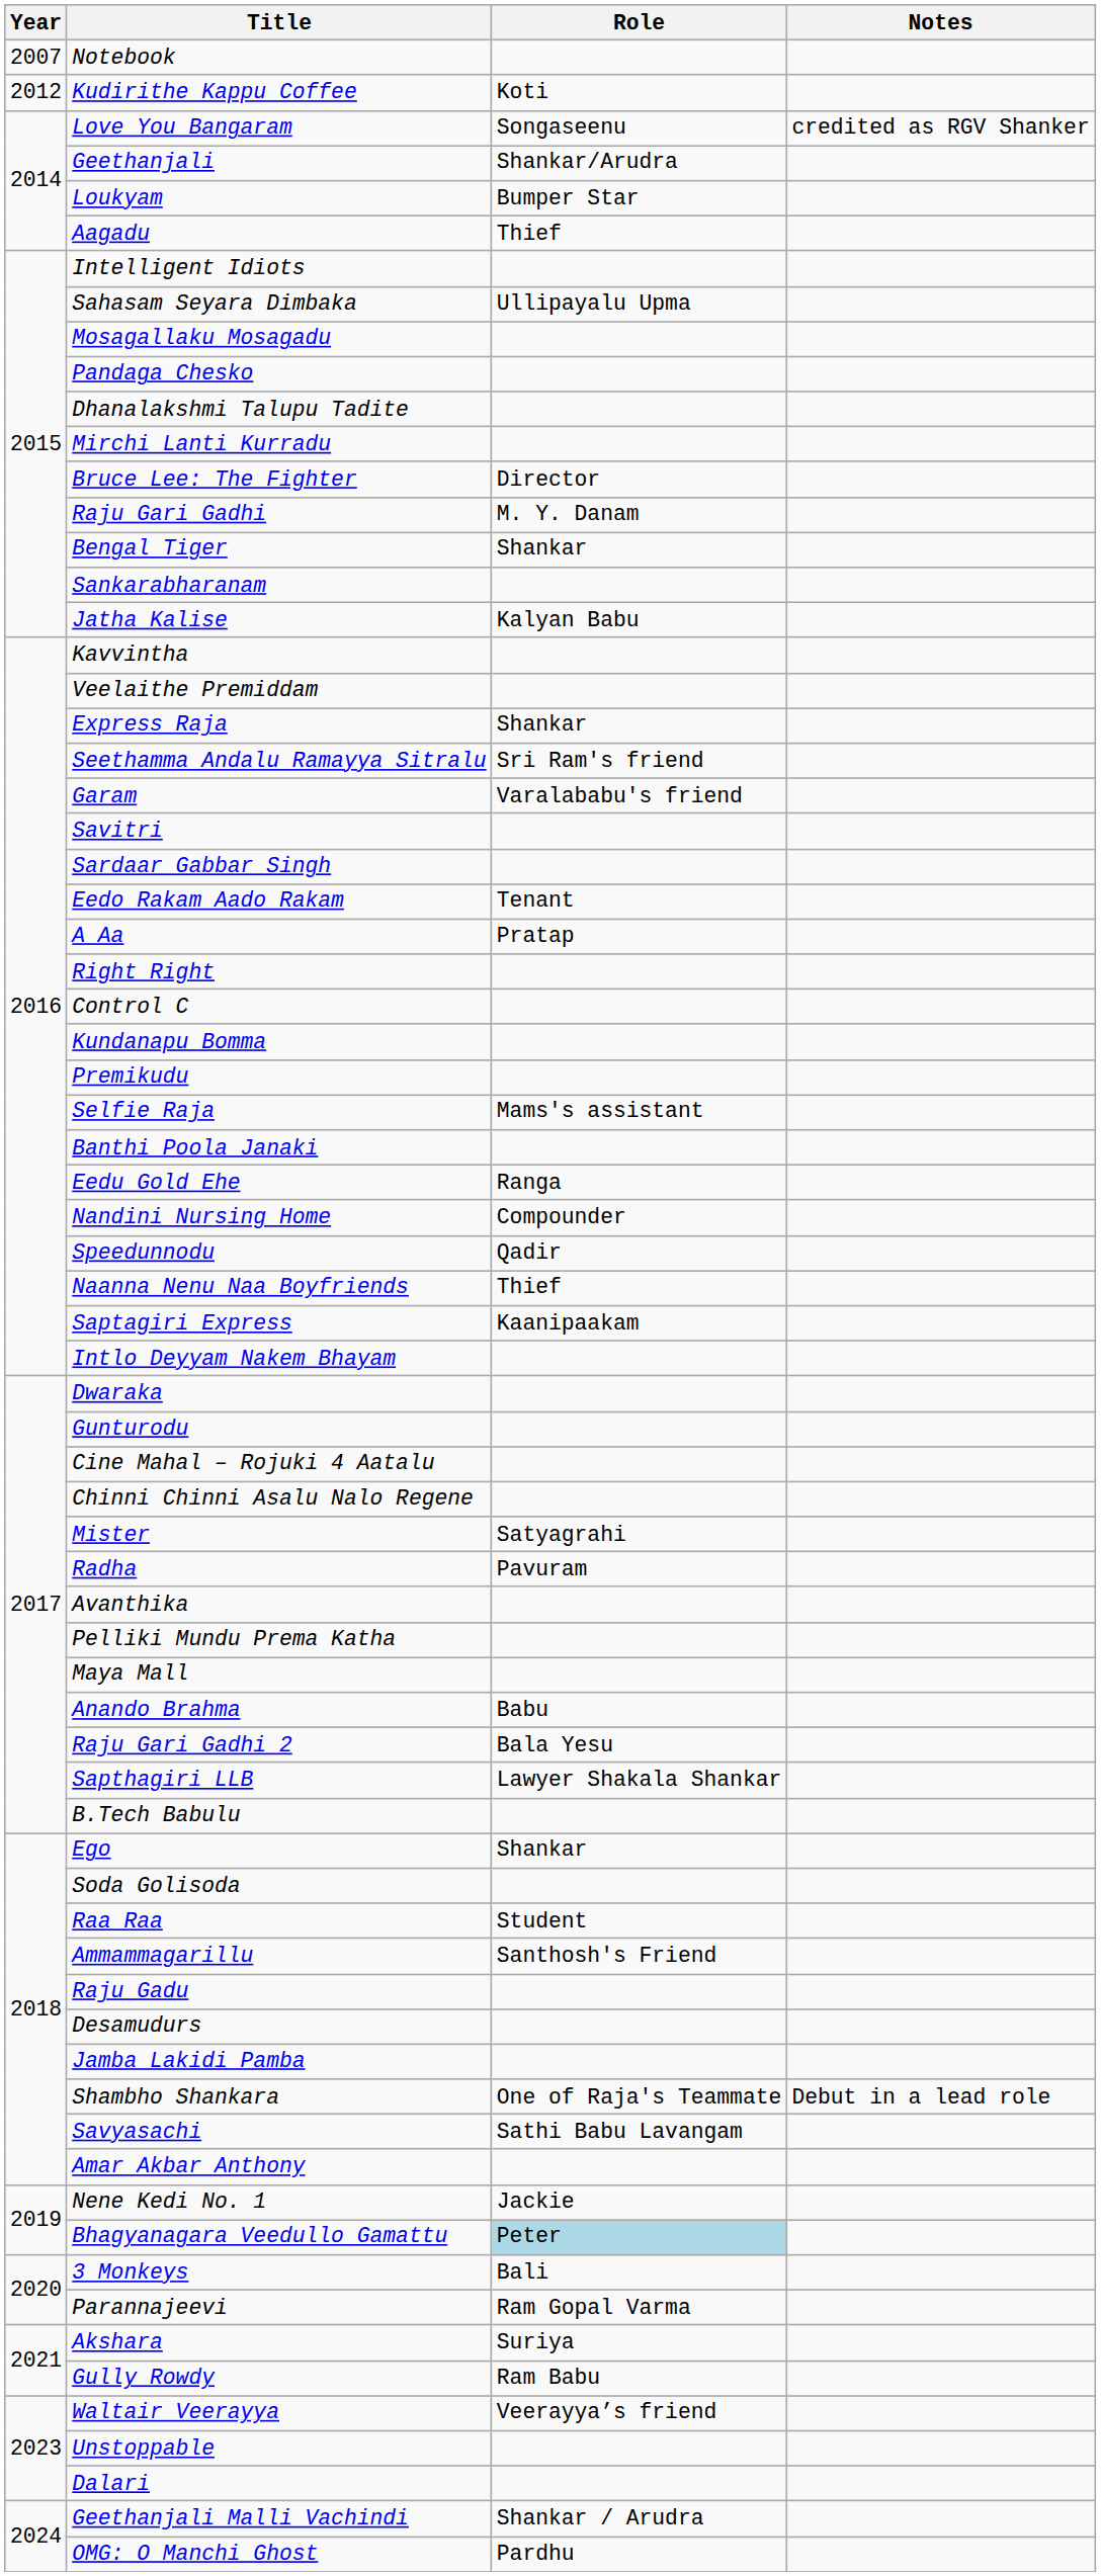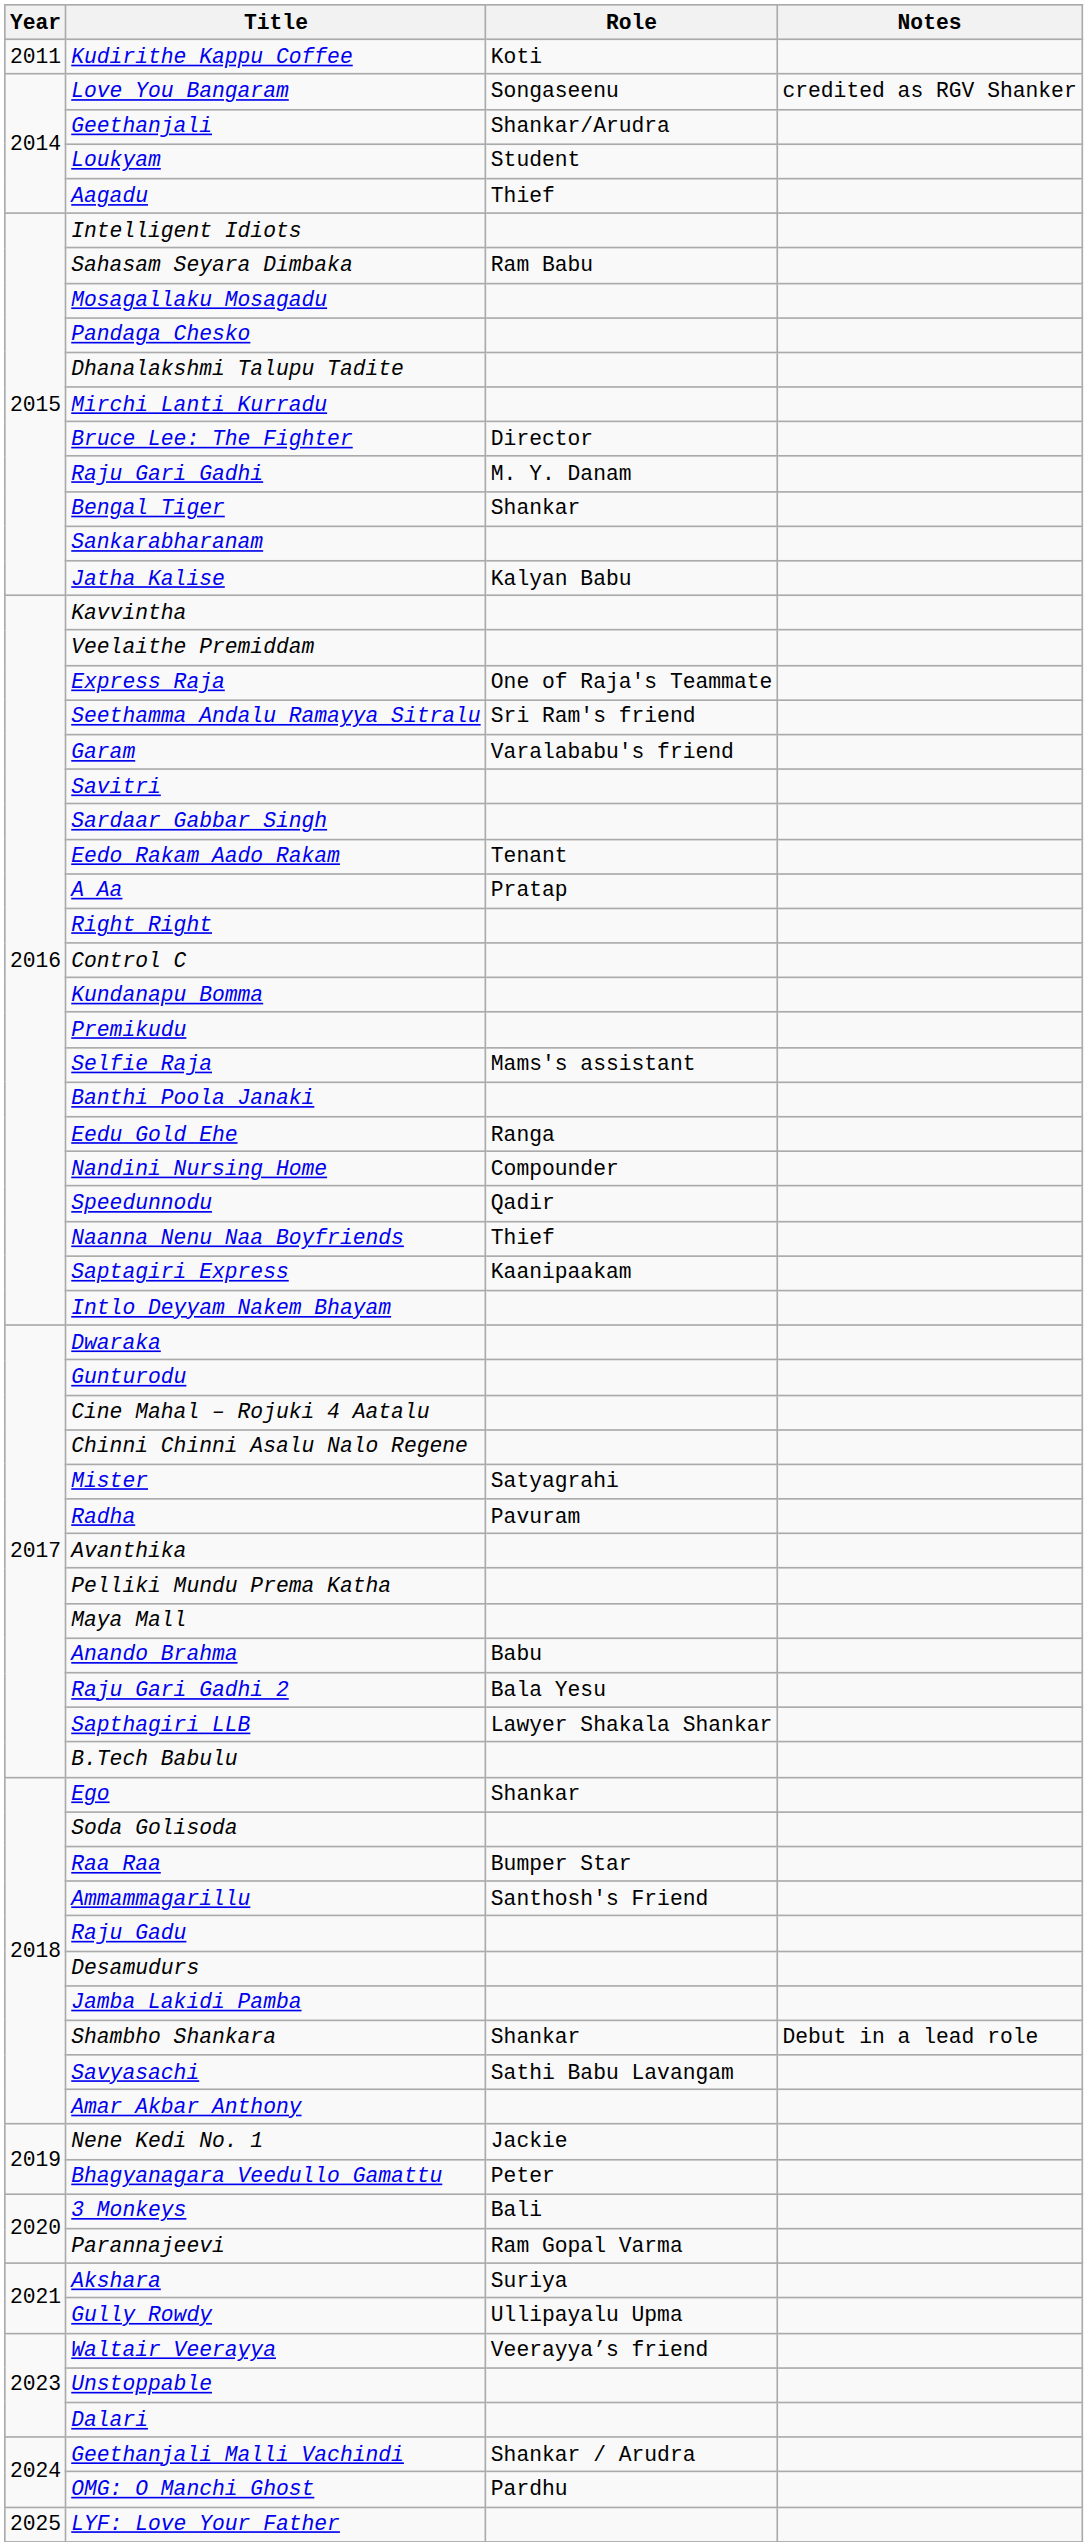 <table class="wikitable sortable">
 <tr>
 <th>Year</th>
 <th>Title</th>
 <th>Role</th>
 <th>Notes</th>
 </tr>
 <tr>
-<td>2007</td>
-<td><em>Notebook</em></td>
-<td></td>
-<td></td>
-</tr>
-<tr>
-<td>2012</td>
+<td>2011</td>
 <td><em><a href='#'>Kudirithe Kappu Coffee</a></em></td>
 <td>Koti</td>
 <td></td>
 </tr>
 <tr>
 <td rowspan="4">2014</td>
 <td><em><a href='#'>Love You Bangaram</a></em></td>
 <td>Songaseenu</td>
 <td>credited as RGV Shanker</td>
 </tr>
 <tr>
 <td><a href='#'><em>Geethanjali</em></a></td>
 <td>Shankar/Arudra</td>
 <td></td>
 </tr>
 <tr>
 <td><em><a href='#'>Loukyam</a></em></td>
-<td>Bumper Star</td>
+<td>Student</td>
 <td></td>
 </tr>
 <tr>
 <td><em><a href='#'>Aagadu</a></em></td>
 <td>Thief</td>
 <td></td>
 </tr>
 <tr>
 <td rowspan ="11">2015</td>
 <td><em>Intelligent Idiots</em></td>
 <td></td>
 <td></td>
 </tr>
 <tr>
 <td><em>Sahasam Seyara Dimbaka</em></td>
-<td>Ullipayalu Upma</td>
+<td>Ram Babu</td>
 <td></td>
 </tr>
 <tr>
 <td><em><a href='#'>Mosagallaku Mosagadu</a></em></td>
 <td></td>
 <td></td>
 </tr>
 <tr>
 <td><em><a href='#'>Pandaga Chesko</a></em></td>
 <td></td>
 <td></td>
 </tr>
 <tr>
 <td><em>Dhanalakshmi Talupu Tadite</em></td>
 <td></td>
 <td></td>
 </tr>
 <tr>
 <td><em><a href='#'>Mirchi Lanti Kurradu</a></em></td>
 <td></td>
 <td></td>
 </tr>
 <tr>
 <td><em><a href='#'>Bruce Lee: The Fighter</a></em></td>
 <td>Director</td>
 <td></td>
 </tr>
 <tr>
 <td><em><a href='#'>Raju Gari Gadhi</a></em></td>
 <td>M. Y. Danam</td>
 <td></td>
 </tr>
 <tr>
 <td><em><a href='#'>Bengal Tiger</a></em></td>
 <td>Shankar</td>
 <td></td>
 </tr>
 <tr>
 <td><em><a href='#'>Sankarabharanam</a></em></td>
 <td></td>
 <td></td>
 </tr>
 <tr>
 <td><em><a href='#'>Jatha Kalise</a></em></td>
 <td>Kalyan Babu</td>
 <td></td>
 </tr>
 <tr>
 <td rowspan="21">2016</td>
 <td><em>Kavvintha</em></td>
 <td></td>
 <td></td>
 </tr>
 <tr>
 <td><em>Veelaithe Premiddam</em></td>
 <td></td>
 <td></td>
 </tr>
 <tr>
 <td><em><a href='#'>Express Raja</a></em></td>
-<td>Shankar</td>
+<td>One of Raja's Teammate</td>
 <td></td>
 </tr>
 <tr>
 <td><em><a href='#'>Seethamma Andalu Ramayya Sitralu</a></em></td>
 <td>Sri Ram's friend</td>
 <td></td>
 </tr>
 <tr>
 <td><em><a href='#'>Garam</a></em></td>
 <td>Varalababu's friend</td>
 <td></td>
 </tr>
 <tr>
 <td><em><a href='#'>Savitri</a></em></td>
 <td></td>
 <td></td>
 </tr>
 <tr>
 <td><em><a href='#'>Sardaar Gabbar Singh</a></em></td>
 <td></td>
 <td></td>
 </tr>
 <tr>
 <td><em><a href='#'>Eedo Rakam Aado Rakam</a></em></td>
 <td>Tenant</td>
 <td></td>
 </tr>
 <tr>
 <td><em><a href='#'>A Aa</a></em></td>
 <td>Pratap</td>
 <td></td>
 </tr>
 <tr>
 <td><em><a href='#'>Right Right</a></em></td>
 <td></td>
 <td></td>
 </tr>
 <tr>
 <td><em>Control C</em></td>
 <td></td>
 <td></td>
 </tr>
 <tr>
 <td><em><a href='#'>Kundanapu Bomma</a></em></td>
 <td></td>
 <td></td>
 </tr>
 <tr>
 <td><em><a href='#'>Premikudu</a></em></td>
 <td></td>
 <td></td>
 </tr>
 <tr>
 <td><em><a href='#'>Selfie Raja</a></em></td>
 <td>Mams's assistant</td>
 <td></td>
 </tr>
 <tr>
 <td><em><a href='#'>Banthi Poola Janaki</a></em></td>
 <td></td>
 <td></td>
 </tr>
 <tr>
 <td><em><a href='#'>Eedu Gold Ehe</a></em></td>
 <td>Ranga</td>
 <td></td>
 </tr>
 <tr>
 <td><em><a href='#'>Nandini Nursing Home</a></em></td>
 <td>Compounder</td>
 <td></td>
 </tr>
 <tr>
 <td><em><a href='#'>Speedunnodu</a></em></td>
 <td>Qadir</td>
 <td></td>
 </tr>
 <tr>
 <td><em><a href='#'>Naanna Nenu Naa Boyfriends</a></em></td>
 <td>Thief</td>
 <td></td>
 </tr>
 <tr>
 <td><em><a href='#'>Saptagiri Express</a></em></td>
 <td>Kaanipaakam</td>
 <td></td>
 </tr>
 <tr>
 <td><em><a href='#'>Intlo Deyyam Nakem Bhayam</a></em></td>
 <td></td>
 <td></td>
 </tr>
 <tr>
 <td rowspan="13">2017</td>
 <td><em><a href='#'>Dwaraka</a></em></td>
 <td></td>
 <td></td>
 </tr>
 <tr>
 <td><em><a href='#'>Gunturodu</a></em></td>
 <td></td>
 <td></td>
 </tr>
 <tr>
 <td><em>Cine Mahal – Rojuki 4 Aatalu</em></td>
 <td></td>
 <td></td>
 </tr>
 <tr>
 <td><em>Chinni Chinni Asalu Nalo Regene</em></td>
 <td></td>
 <td></td>
 </tr>
 <tr>
 <td><em><a href='#'>Mister</a></em></td>
 <td>Satyagrahi</td>
 <td></td>
 </tr>
 <tr>
 <td><em><a href='#'>Radha</a></em></td>
 <td>Pavuram</td>
 <td></td>
 </tr>
 <tr>
 <td><em>Avanthika</em></td>
 <td></td>
 <td></td>
 </tr>
 <tr>
 <td><em>Pelliki Mundu Prema Katha</em></td>
 <td></td>
 <td></td>
 </tr>
 <tr>
 <td><em>Maya Mall</em></td>
 <td></td>
 <td></td>
 </tr>
 <tr>
 <td><em><a href='#'>Anando Brahma</a></em></td>
 <td>Babu</td>
 <td></td>
 </tr>
 <tr>
 <td><em><a href='#'>Raju Gari Gadhi 2</a></em></td>
 <td>Bala Yesu</td>
 <td></td>
 </tr>
 <tr>
 <td><em><a href='#'>Sapthagiri LLB</a></em></td>
 <td>Lawyer Shakala Shankar</td>
 <td></td>
 </tr>
 <tr>
 <td><em>B.Tech Babulu</em></td>
 <td></td>
 <td></td>
 </tr>
 <tr>
 <td rowspan="10">2018</td>
 <td><em><a href='#'>Ego</a></em></td>
 <td>Shankar</td>
 <td></td>
 </tr>
 <tr>
 <td><em>Soda Golisoda</em></td>
 <td></td>
 <td></td>
 </tr>
 <tr>
 <td><em><a href='#'>Raa Raa</a></em></td>
-<td>Student</td>
+<td>Bumper Star</td>
 <td></td>
 </tr>
 <tr>
 <td><em><a href='#'>Ammammagarillu</a></em></td>
 <td>Santhosh's Friend</td>
 <td></td>
 </tr>
 <tr>
 <td><em><a href='#'>Raju Gadu</a></em></td>
 <td></td>
 <td></td>
 </tr>
 <tr>
 <td><em>Desamudurs</em></td>
 <td></td>
 <td></td>
 </tr>
 <tr>
 <td><em><a href='#'>Jamba Lakidi Pamba</a></em></td>
 <td></td>
 <td></td>
 </tr>
 <tr>
 <td><em>Shambho Shankara</em></td>
-<td>One of Raja's Teammate</td>
+<td>Shankar</td>
 <td>Debut in a lead role</td>
 </tr>
 <tr>
 <td><em><a href='#'>Savyasachi</a></em></td>
 <td>Sathi Babu Lavangam</td>
 <td></td>
 </tr>
 <tr>
 <td><em><a href='#'>Amar Akbar Anthony</a></em></td>
 <td></td>
 <td></td>
 </tr>
 <tr>
 <td rowspan="2">2019</td>
 <td><em>Nene Kedi No. 1</em></td>
 <td>Jackie</td>
 <td></td>
 </tr>
 <tr>
 <td><em><a href='#'>Bhagyanagara Veedullo Gamattu</a></em></td>
-<td style="background: lightblue;">Peter</td>
+<td>Peter</td>
 <td></td>
 </tr>
 <tr>
 <td rowspan="2">2020</td>
 <td><em><a href='#'>3 Monkeys</a></em></td>
 <td>Bali</td>
 <td></td>
 </tr>
 <tr>
 <td><em>Parannajeevi</em></td>
 <td>Ram Gopal Varma</td>
 <td></td>
 </tr>
 <tr>
 <td rowspan="2">2021</td>
 <td><a href='#'><em>Akshara</em></a></td>
 <td>Suriya</td>
 <td></td>
 </tr>
 <tr>
 <td><em><a href='#'>Gully Rowdy</a></em></td>
-<td>Ram Babu</td>
+<td>Ullipayalu Upma</td>
 <td></td>
 </tr>
 <tr>
 <td rowspan="3">2023</td>
 <td><em><a href='#'>Waltair Veerayya</a></em></td>
 <td>Veerayya’s friend</td>
 <td></td>
 </tr>
 <tr>
 <td><em><a href='#'>Unstoppable</a></em></td>
 <td></td>
 <td></td>
 </tr>
 <tr>
 <td><em><a href='#'>Dalari</a></em></td>
 <td></td>
 <td></td>
 </tr>
 <tr>
 <td rowspan="2">2024</td>
 <td><em><a href='#'>Geethanjali Malli Vachindi</a></em></td>
 <td>Shankar / Arudra</td>
 <td></td>
 </tr>
 <tr>
 <td><a href='#'><em>OMG: O Manchi Ghost</em></a></td>
 <td>Pardhu</td>
 <td></td>
 </tr>
+<tr>
+<td>2025</td>
+<td><a href='#'><em>LYF: Love Your Father</em></a></td>
+<td></td>
+<td></td>
+</tr>
 </table>
